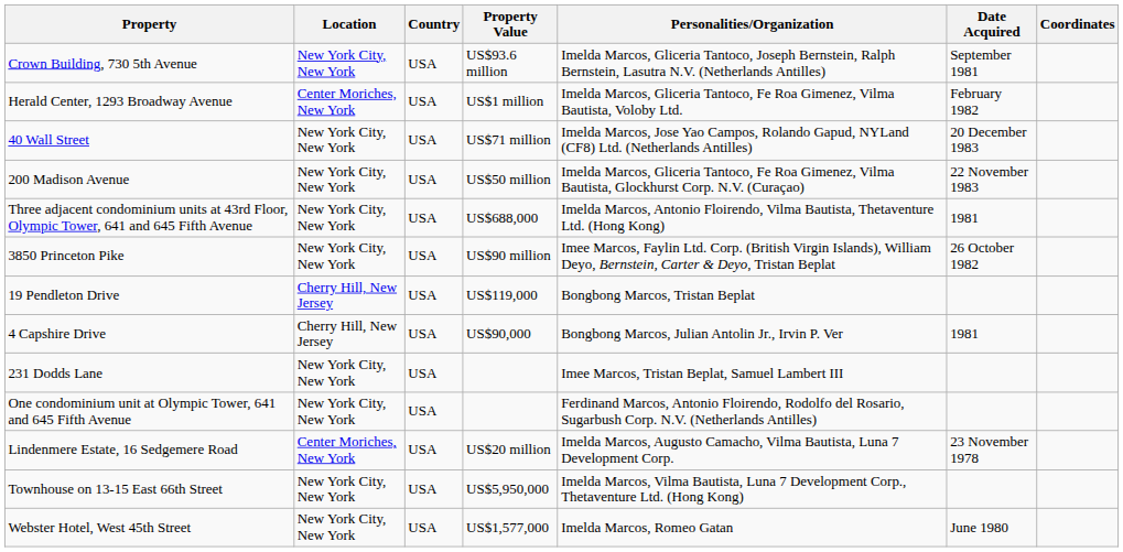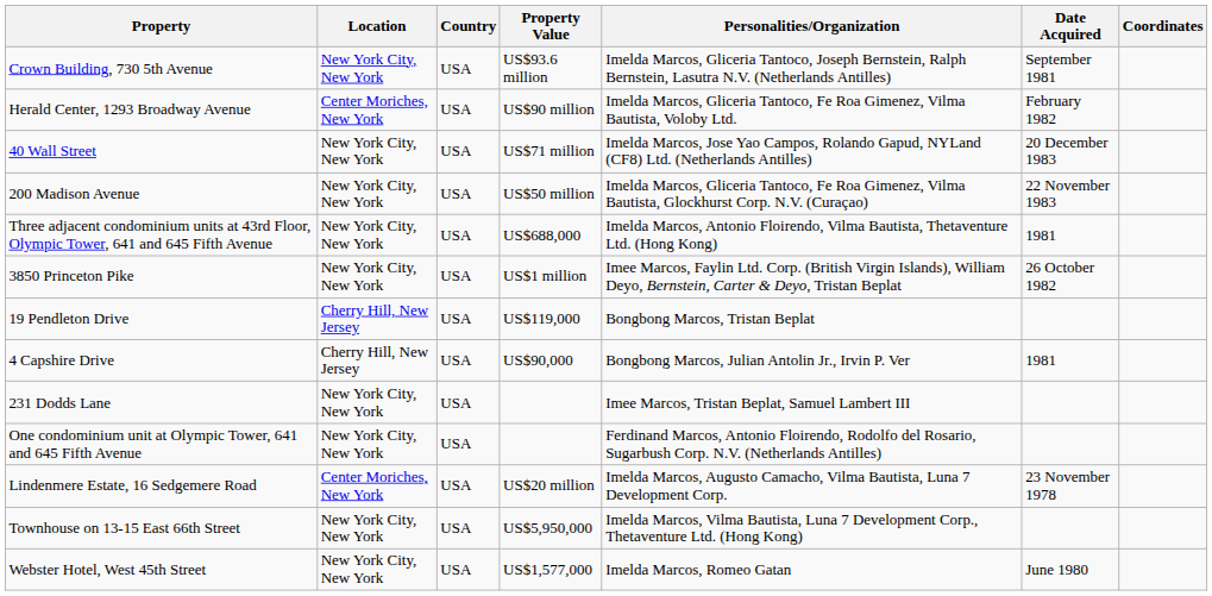 <table class="wikitable sortable">
 <tr>
 <th>Property</th>
 <th>Location</th>
 <th>Country</th>
 <th>Property Value</th>
 <th>Personalities/Organization</th>
 <th>Date Acquired</th>
 <th>Coordinates</th>
 </tr>
 <tr>
 <td><a href='#'>Crown Building</a>, 730 5th Avenue</td>
 <td><a href='#'>New York City, New York</a></td>
 <td>USA</td>
 <td>US$93.6 million</td>
 <td>Imelda Marcos, Gliceria Tantoco, Joseph Bernstein, Ralph Bernstein, Lasutra N.V. (Netherlands Antilles)</td>
 <td>September 1981</td>
 <td><small></small></td>
 </tr>
 <tr>
 <td>Herald Center, 1293 Broadway Avenue</td>
 <td><a href='#'>Center Moriches, New York</a></td>
 <td>USA</td>
-<td>US$1 million</td>
+<td>US$90 million</td>
 <td>Imelda Marcos, Gliceria Tantoco, Fe Roa Gimenez, Vilma Bautista, Voloby Ltd.</td>
 <td>February 1982</td>
 <td><small></small></td>
 </tr>
 <tr>
 <td><a href='#'>40 Wall Street</a></td>
 <td>New York City, New York</td>
 <td>USA</td>
 <td>US$71 million</td>
 <td>Imelda Marcos, Jose Yao Campos, Rolando Gapud, NYLand (CF8) Ltd. (Netherlands Antilles)</td>
 <td>20 December 1983</td>
 <td></td>
 </tr>
 <tr>
 <td>200 Madison Avenue</td>
 <td>New York City, New York</td>
 <td>USA</td>
 <td>US$50 million</td>
 <td>Imelda Marcos, Gliceria Tantoco, Fe Roa Gimenez, Vilma Bautista, Glockhurst Corp. N.V. (Curaçao)</td>
 <td>22 November 1983</td>
 <td></td>
 </tr>
 <tr>
 <td>Three adjacent condominium units at 43rd Floor, <a href='#'>Olympic Tower</a>, 641 and 645 Fifth Avenue</td>
 <td>New York City, New York</td>
 <td>USA</td>
 <td>US$688,000</td>
 <td>Imelda Marcos, Antonio Floirendo, Vilma Bautista, Thetaventure Ltd. (Hong Kong)</td>
 <td>1981</td>
 <td><small></small></td>
 </tr>
 <tr>
 <td>3850 Princeton Pike</td>
 <td>New York City, New York</td>
 <td>USA</td>
-<td>US$90 million</td>
+<td>US$1 million</td>
 <td>Imee Marcos, Faylin Ltd. Corp. (British Virgin Islands), William Deyo, <em>Bernstein, Carter & Deyo</em>, Tristan Beplat</td>
 <td>26 October 1982</td>
 <td><small></small></td>
 </tr>
 <tr>
 <td>19 Pendleton Drive</td>
 <td><a href='#'>Cherry Hill, New Jersey</a></td>
 <td>USA</td>
 <td>US$119,000</td>
 <td>Bongbong Marcos, Tristan Beplat</td>
 <td></td>
 <td></td>
 </tr>
 <tr>
 <td>4 Capshire Drive</td>
 <td>Cherry Hill, New Jersey</td>
 <td>USA</td>
 <td>US$90,000</td>
 <td>Bongbong Marcos, Julian Antolin Jr., Irvin P. Ver</td>
 <td>1981</td>
 <td></td>
 </tr>
 <tr>
 <td>231 Dodds Lane</td>
 <td>New York City, New York</td>
 <td>USA</td>
 <td></td>
 <td>Imee Marcos, Tristan Beplat, Samuel Lambert III</td>
 <td></td>
 <td></td>
 </tr>
 <tr>
 <td>One condominium unit at Olympic Tower, 641 and 645 Fifth Avenue</td>
 <td>New York City, New York</td>
 <td>USA</td>
 <td></td>
 <td>Ferdinand Marcos, Antonio Floirendo, Rodolfo del Rosario, Sugarbush Corp. N.V. (Netherlands Antilles)</td>
 <td></td>
 <td><small></small></td>
 </tr>
 <tr>
 <td>Lindenmere Estate, 16 Sedgemere Road</td>
 <td><a href='#'>Center Moriches, New York</a></td>
 <td>USA</td>
 <td>US$20 million</td>
 <td>Imelda Marcos, Augusto Camacho, Vilma Bautista, Luna 7 Development Corp.</td>
 <td>23 November 1978</td>
 <td><small></small></td>
 </tr>
 <tr>
 <td>Townhouse on 13-15 East 66th Street</td>
 <td>New York City, New York</td>
 <td>USA</td>
 <td>US$5,950,000</td>
 <td>Imelda Marcos, Vilma Bautista, Luna 7 Development Corp., Thetaventure Ltd. (Hong Kong)</td>
 <td></td>
 <td></td>
 </tr>
 <tr>
 <td>Webster Hotel, West 45th Street</td>
 <td>New York City, New York</td>
 <td>USA</td>
 <td>US$1,577,000</td>
 <td>Imelda Marcos, Romeo Gatan</td>
 <td>June 1980</td>
 <td></td>
 </tr>
 </table>
